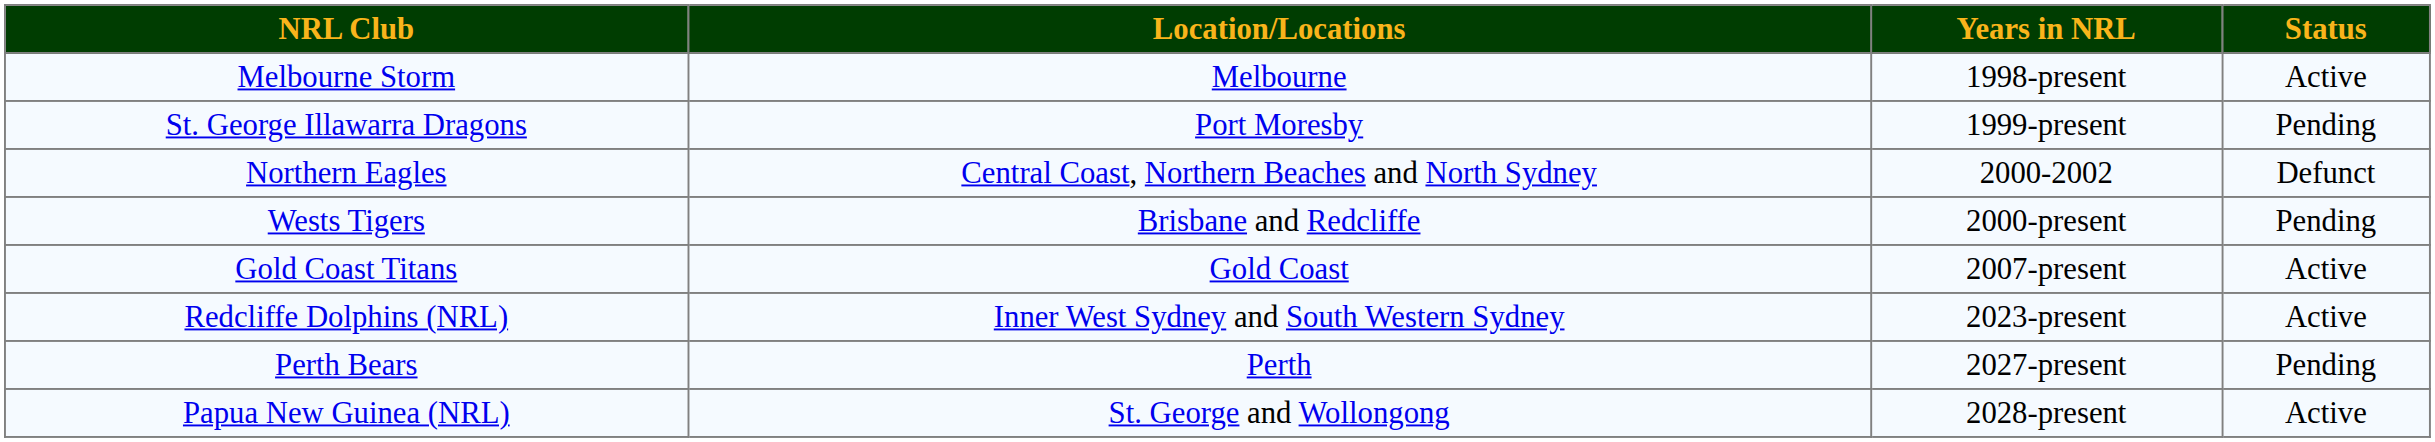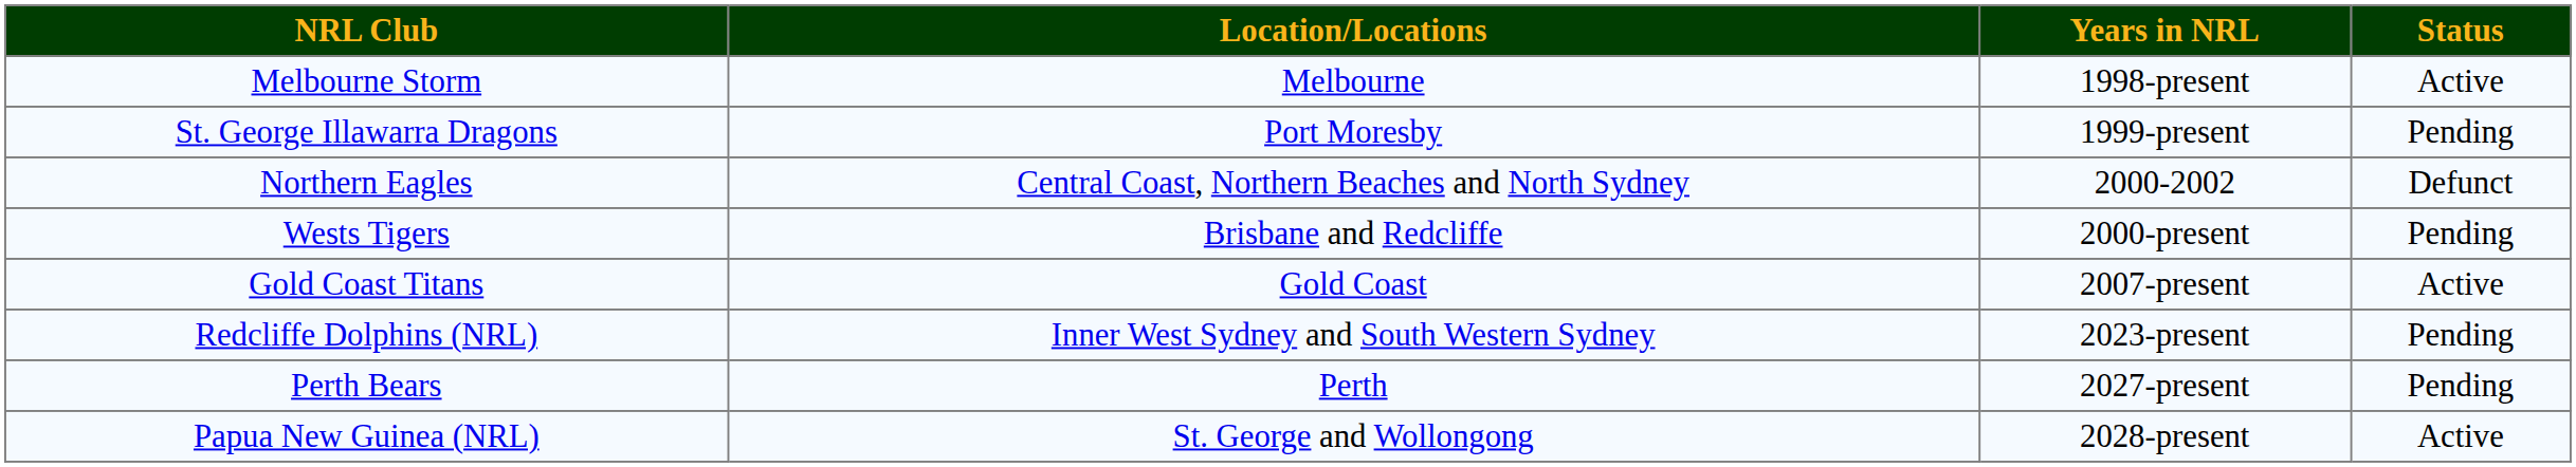 <table border="1" cellpadding="3" cellspacing="0" style="border-collapse:collapse; font-size:100%; width:100%;">
 <tr style="background:#003D01;">
 <th style="color:#F9B41B;">NRL Club</th>
 <th style="color:#F9B41B;">Location/Locations</th>
 <th style="color:#F9B41B;">Years in NRL</th>
 <th style="color:#F9B41B;">Status</th>
 </tr>
 <tr style="text-align:center; background:#f5faff;">
 <td> <a href='#'>Melbourne Storm</a></td>
 <td><a href='#'>Melbourne</a></td>
 <td>1998-present</td>
 <td>Active</td>
 </tr>
 <tr style="text-align:center; background:#f5faff;">
 <td> <a href='#'>St. George Illawarra Dragons</a></td>
 <td><a href='#'>Port Moresby</a></td>
 <td>1999-present</td>
 <td>Pending</td>
 </tr>
 <tr style="text-align:center; background:#f5faff;">
 <td> <a href='#'>Northern Eagles</a></td>
 <td><a href='#'>Central Coast</a>, <a href='#'>Northern Beaches</a> and <a href='#'>North Sydney</a></td>
 <td>2000-2002</td>
 <td>Defunct</td>
 </tr>
 <tr style="text-align:center; background:#f5faff;">
 <td> <a href='#'>Wests Tigers</a></td>
 <td><a href='#'>Brisbane</a> and <a href='#'>Redcliffe</a></td>
 <td>2000-present</td>
 <td>Pending</td>
 </tr>
 <tr style="text-align:center; background:#f5faff;">
 <td> <a href='#'>Gold Coast Titans</a></td>
 <td><a href='#'>Gold Coast</a></td>
 <td>2007-present</td>
 <td>Active</td>
 </tr>
 <tr style="text-align:center; background:#f5faff;">
 <td> <a href='#'>Redcliffe Dolphins (NRL)</a></td>
 <td><a href='#'>Inner West Sydney</a> and <a href='#'>South Western Sydney</a></td>
 <td>2023-present</td>
-<td>Active</td>
+<td>Pending</td>
 </tr>
 <tr style="text-align:center; background:#f5faff;">
 <td> <a href='#'>Perth Bears</a></td>
 <td><a href='#'>Perth</a></td>
 <td>2027-present</td>
 <td>Pending</td>
 </tr>
 <tr style="text-align:center; background:#f5faff;">
 <td> <a href='#'>Papua New Guinea (NRL)</a></td>
 <td><a href='#'>St. George</a> and <a href='#'>Wollongong</a></td>
 <td>2028-present</td>
 <td>Active</td>
 </tr>
 </table>
